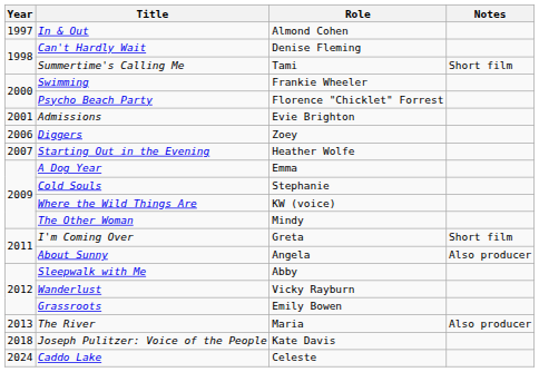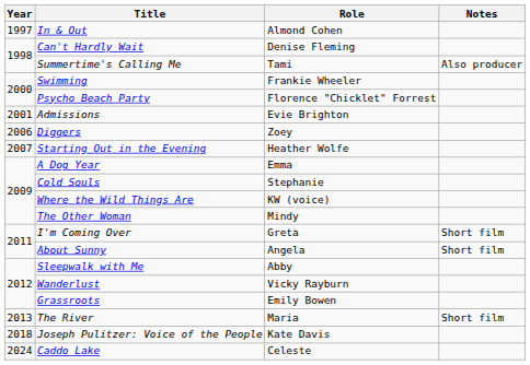 <table class="wikitable sortable">
 <tr>
 <th scope="col">Year</th>
 <th scope="col">Title</th>
 <th scope="col">Role</th>
 <th scope="col" class="unsortable">Notes</th>
 </tr>
 <tr>
 <td>1997</td>
 <td><em><a href='#'>In & Out</a></em></td>
 <td>Almond Cohen</td>
 <td></td>
 </tr>
 <tr>
 <td rowspan="2">1998</td>
 <td><em><a href='#'>Can't Hardly Wait</a></em></td>
 <td>Denise Fleming</td>
 <td></td>
 </tr>
 <tr>
 <td><em>Summertime's Calling Me</em></td>
 <td>Tami</td>
-<td>Short film</td>
+<td>Also producer</td>
 </tr>
 <tr>
 <td rowspan="2">2000</td>
 <td><em><a href='#'>Swimming</a></em></td>
 <td>Frankie Wheeler</td>
 <td></td>
 </tr>
 <tr>
 <td><em><a href='#'>Psycho Beach Party</a></em></td>
 <td>Florence "Chicklet" Forrest</td>
 <td></td>
 </tr>
 <tr>
 <td>2001</td>
 <td><em>Admissions</em></td>
 <td>Evie Brighton</td>
 <td></td>
 </tr>
 <tr>
 <td>2006</td>
 <td><em><a href='#'>Diggers</a></em></td>
 <td>Zoey</td>
 <td></td>
 </tr>
 <tr>
 <td>2007</td>
 <td><em><a href='#'>Starting Out in the Evening</a></em></td>
 <td>Heather Wolfe</td>
 <td></td>
 </tr>
 <tr>
 <td rowspan="4">2009</td>
 <td><em><a href='#'>A Dog Year</a></em></td>
 <td>Emma</td>
 <td></td>
 </tr>
 <tr>
 <td><em><a href='#'>Cold Souls</a></em></td>
 <td>Stephanie</td>
 <td></td>
 </tr>
 <tr>
 <td><em><a href='#'>Where the Wild Things Are</a></em></td>
 <td>KW (voice)</td>
 <td></td>
 </tr>
 <tr>
 <td><em><a href='#'>The Other Woman</a></em></td>
 <td>Mindy</td>
 <td></td>
 </tr>
 <tr>
 <td rowspan="2">2011</td>
 <td><em>I'm Coming Over</em></td>
 <td>Greta</td>
 <td>Short film</td>
 </tr>
 <tr>
 <td><em><a href='#'>About Sunny</a></em></td>
 <td>Angela</td>
-<td>Also producer</td>
+<td>Short film</td>
 </tr>
 <tr>
 <td rowspan="3">2012</td>
 <td><em><a href='#'>Sleepwalk with Me</a></em></td>
 <td>Abby</td>
 <td></td>
 </tr>
 <tr>
 <td><em><a href='#'>Wanderlust</a></em></td>
 <td>Vicky Rayburn</td>
 <td></td>
 </tr>
 <tr>
 <td><em><a href='#'>Grassroots</a></em></td>
 <td>Emily Bowen</td>
 <td></td>
 </tr>
 <tr>
 <td>2013</td>
 <td><em>The River</em></td>
 <td>Maria</td>
-<td>Also producer</td>
+<td>Short film</td>
 </tr>
 <tr>
 <td>2018</td>
 <td><em>Joseph Pulitzer: Voice of the People</em></td>
 <td>Kate Davis</td>
 <td></td>
 </tr>
 <tr>
 <td>2024</td>
 <td><em><a href='#'>Caddo Lake</a></em></td>
 <td>Celeste</td>
 <td></td>
 </tr>
 </table>
